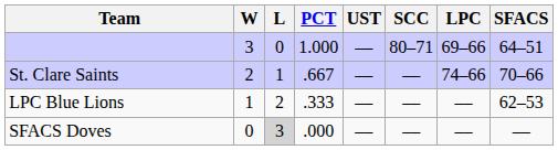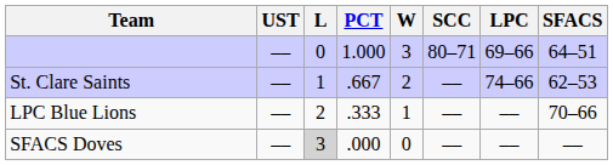 <table class=wikitable style="text-align:center;">
 <tr>
 <th width=200px>Team</th>
-<th width=20px>W</th>
+<th>UST</th>
 <th width=20px>L</th>
 <th width=30px><a href='#'>PCT</a></th>
-<th>UST</th>
+<th width=20px>W</th>
 <th>SCC</th>
 <th>LPC</th>
 <th>SFACS</th>
 </tr>
 <tr bgcolor="#ccccff">
 <td align=left></td>
-<td>3</td>
+<td>––</td>
 <td>0</td>
 <td>1.000</td>
-<td>––</td>
+<td>3</td>
 <td>80–71</td>
 <td>69–66</td>
 <td>64–51</td>
 </tr>
 <tr bgcolor="#ccccff">
 <td align=left>St. Clare Saints</td>
-<td>2</td>
+<td>––</td>
 <td>1</td>
 <td>.667</td>
+<td>2</td>
+<td>––</td>
+<td>74–66</td>
+<td>62–53</td>
+</tr>
+<tr>
+<td align=left>LPC Blue Lions</td>
+<td>––</td>
+<td>2</td>
+<td>.333</td>
+<td>1</td>
 <td>––</td>
 <td>––</td>
-<td>74–66</td>
 <td>70–66</td>
 </tr>
 <tr>
-<td align=left>LPC Blue Lions</td>
-<td>1</td>
-<td>2</td>
-<td>.333</td>
+<td align=left> SFACS Doves</td>
 <td>––</td>
-<td>––</td>
-<td>––</td>
-<td>62–53</td>
-</tr>
-<tr>
-<td align=left> SFACS Doves</td>
-<td>0</td>
 <td style="background: lightgrey;">3</td>
 <td>.000</td>
-<td>––</td>
+<td>0</td>
 <td>––</td>
 <td>––</td>
 <td>––</td>
 </tr>
 </table>
